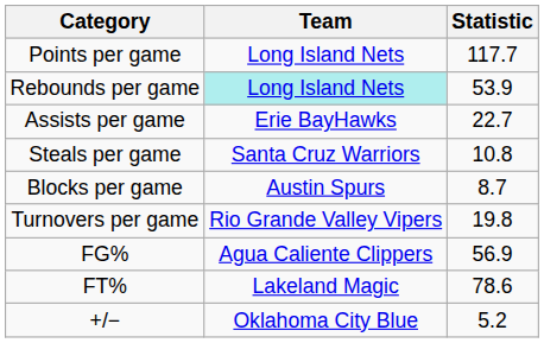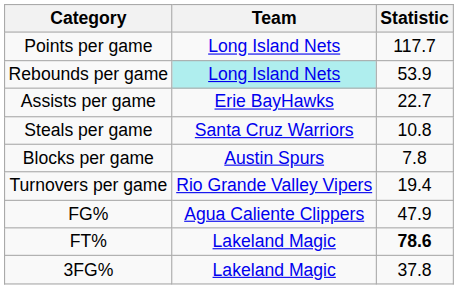 <table class="wikitable" style="text-align:center">
 <tr>
 <th>Category</th>
 <th>Team</th>
 <th>Statistic</th>
 </tr>
 <tr>
 <td>Points per game</td>
 <td><a href='#'>Long Island Nets</a></td>
 <td>117.7</td>
 </tr>
 <tr>
 <td>Rebounds per game</td>
 <td style="background: paleturquoise;"><a href='#'>Long Island Nets</a></td>
 <td>53.9</td>
 </tr>
 <tr>
 <td>Assists per game</td>
 <td><a href='#'>Erie BayHawks</a></td>
 <td>22.7</td>
 </tr>
 <tr>
 <td>Steals per game</td>
 <td><a href='#'>Santa Cruz Warriors</a></td>
 <td>10.8</td>
 </tr>
 <tr>
 <td>Blocks per game</td>
 <td><a href='#'>Austin Spurs</a></td>
-<td>8.7</td>
+<td>7.8</td>
 </tr>
 <tr>
 <td>Turnovers per game</td>
 <td><a href='#'>Rio Grande Valley Vipers</a></td>
-<td>19.8</td>
+<td>19.4</td>
 </tr>
 <tr>
 <td>FG%</td>
 <td><a href='#'>Agua Caliente Clippers</a></td>
-<td>56.9</td>
+<td>47.9</td>
 </tr>
 <tr>
 <td>FT%</td>
 <td><a href='#'>Lakeland Magic</a></td>
-<td>78.6</td>
+<td><strong>78.6</strong></td>
 </tr>
 <tr>
-<td>+/−</td>
-<td><a href='#'>Oklahoma City Blue</a></td>
-<td>5.2</td>
+<td>3FG%</td>
+<td><a href='#'>Lakeland Magic</a></td>
+<td>37.8</td>
 </tr>
 </table>
